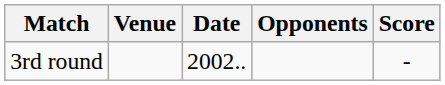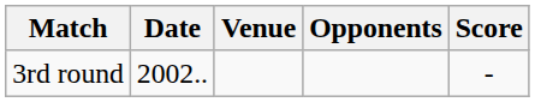 <table class="wikitable" style="text-align:center;">
 <tr>
 <th>Match</th>
+<th>Date</th>
 <th>Venue</th>
-<th>Date</th>
 <th>Opponents</th>
 <th>Score</th>
 </tr>
 <tr>
 <td>3rd round</td>
+<td>2002..</td>
 <td></td>
-<td>2002..</td>
 <td></td>
 <td>-</td>
 </tr>
 </table>
